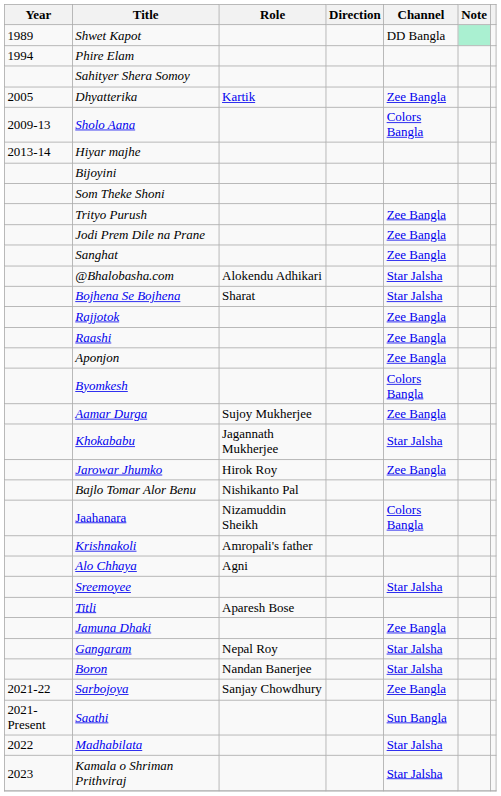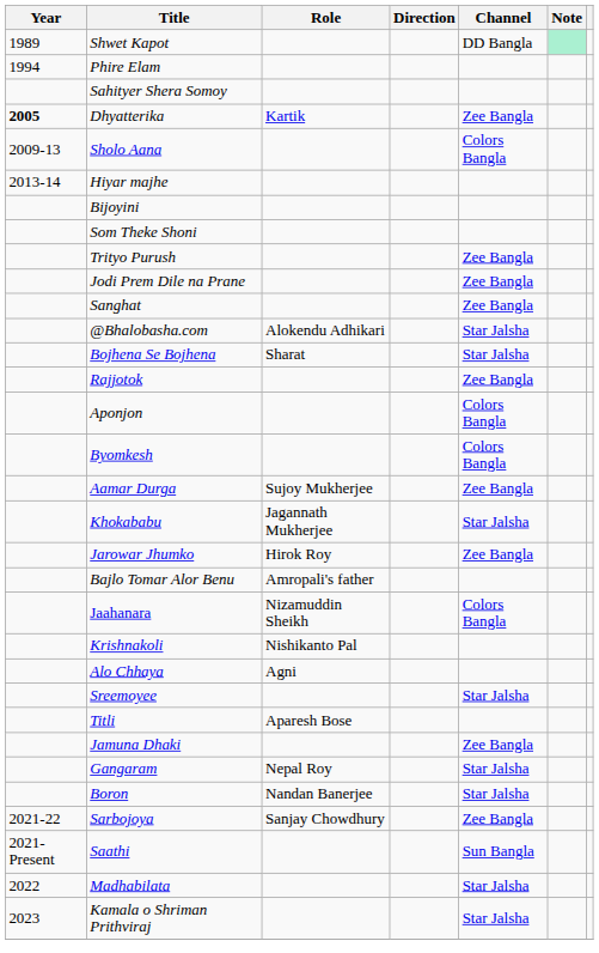 <table class="wikitable sortable">
 <tr>
 <th>Year</th>
 <th>Title</th>
 <th>Role</th>
 <th>Direction</th>
 <th>Channel</th>
 <th>Note</th>
 <th></th>
 </tr>
 <tr>
 <td>1989</td>
 <td><em>Shwet Kapot</em></td>
 <td></td>
 <td></td>
 <td>DD Bangla</td>
 <td bgcolor="#aaf0d1"></td>
 <td></td>
 </tr>
 <tr>
 <td>1994</td>
 <td><em>Phire Elam</em></td>
 <td></td>
 <td></td>
 <td></td>
 <td></td>
 <td></td>
 </tr>
 <tr>
 <td></td>
 <td><em>Sahityer Shera Somoy</em></td>
 <td></td>
 <td></td>
 <td></td>
 <td></td>
 <td></td>
 </tr>
 <tr>
-<td>2005</td>
+<td><strong>2005</strong></td>
 <td><em>Dhyatterika</em></td>
 <td><a href='#'>Kartik</a></td>
 <td></td>
 <td><a href='#'>Zee Bangla</a></td>
 <td></td>
 <td></td>
 </tr>
 <tr>
 <td>2009-13</td>
 <td><em><a href='#'>Sholo Aana</a></em></td>
 <td></td>
 <td></td>
 <td><a href='#'>Colors Bangla</a></td>
 <td></td>
 <td></td>
 </tr>
 <tr>
 <td>2013-14</td>
 <td><em>Hiyar majhe</em></td>
 <td></td>
 <td></td>
 <td></td>
 <td></td>
 <td></td>
 </tr>
 <tr>
 <td></td>
 <td><em>Bijoyini</em></td>
 <td></td>
 <td></td>
 <td></td>
 <td></td>
 <td></td>
 </tr>
 <tr>
 <td></td>
 <td><em>Som Theke Shoni</em></td>
 <td></td>
 <td></td>
 <td></td>
 <td></td>
 <td></td>
 </tr>
 <tr>
 <td></td>
 <td><em>Trityo Purush</em></td>
 <td></td>
 <td></td>
 <td><a href='#'>Zee Bangla</a></td>
 <td></td>
 <td></td>
 </tr>
 <tr>
 <td></td>
 <td><em>Jodi Prem Dile na Prane</em></td>
 <td></td>
 <td></td>
 <td><a href='#'>Zee Bangla</a></td>
 <td></td>
 <td></td>
 </tr>
 <tr>
 <td></td>
 <td><em>Sanghat</em></td>
 <td></td>
 <td></td>
 <td><a href='#'>Zee Bangla</a></td>
 <td></td>
 <td></td>
 </tr>
 <tr>
 <td></td>
 <td><em>@Bhalobasha.com</em></td>
 <td>Alokendu Adhikari</td>
 <td></td>
 <td><a href='#'>Star Jalsha</a></td>
 <td></td>
 <td></td>
 </tr>
 <tr>
 <td></td>
 <td><em><a href='#'>Bojhena Se Bojhena</a></em></td>
 <td>Sharat</td>
 <td></td>
 <td><a href='#'>Star Jalsha</a></td>
 <td></td>
 <td></td>
 </tr>
 <tr>
 <td></td>
 <td><em><a href='#'>Rajjotok</a></em></td>
 <td></td>
 <td></td>
 <td><a href='#'>Zee Bangla</a></td>
 <td></td>
 <td></td>
 </tr>
 <tr>
 <td></td>
-<td><em><a href='#'>Raashi</a></em></td>
-<td></td>
-<td></td>
-<td><a href='#'>Zee Bangla</a></td>
-<td></td>
-<td></td>
-</tr>
-<tr>
-<td></td>
 <td><em>Aponjon</em></td>
 <td></td>
 <td></td>
-<td><a href='#'>Zee Bangla</a></td>
+<td><a href='#'>Colors Bangla</a></td>
 <td></td>
 <td></td>
 </tr>
 <tr>
 <td></td>
 <td><em><a href='#'>Byomkesh</a></em></td>
 <td></td>
 <td></td>
 <td><a href='#'>Colors Bangla</a></td>
 <td></td>
 <td></td>
 </tr>
 <tr>
 <td></td>
 <td><em><a href='#'>Aamar Durga</a></em></td>
 <td>Sujoy Mukherjee</td>
 <td></td>
 <td><a href='#'>Zee Bangla</a></td>
 <td></td>
 <td></td>
 </tr>
 <tr>
 <td></td>
 <td><em><a href='#'>Khokababu</a></em></td>
 <td>Jagannath Mukherjee</td>
 <td></td>
 <td><a href='#'>Star Jalsha</a></td>
 <td></td>
 <td></td>
 </tr>
 <tr>
 <td></td>
 <td><em><a href='#'>Jarowar Jhumko</a></em></td>
 <td>Hirok Roy</td>
 <td></td>
 <td><a href='#'>Zee Bangla</a></td>
 <td></td>
 <td></td>
 </tr>
 <tr>
 <td></td>
 <td><em>Bajlo Tomar Alor Benu</em></td>
-<td>Nishikanto Pal</td>
+<td>Amropali's  father</td>
 <td></td>
 <td></td>
 <td></td>
 <td></td>
 </tr>
 <tr>
 <td></td>
 <td><a href='#'>Jaahanara</a></td>
 <td>Nizamuddin Sheikh</td>
 <td></td>
 <td><a href='#'>Colors Bangla</a></td>
 <td></td>
 <td></td>
 </tr>
 <tr>
 <td></td>
 <td><em><a href='#'>Krishnakoli</a></em></td>
-<td>Amropali's  father</td>
+<td>Nishikanto Pal</td>
 <td></td>
 <td></td>
 <td></td>
 <td></td>
 </tr>
 <tr>
 <td></td>
 <td><em><a href='#'>Alo Chhaya</a></em></td>
 <td>Agni</td>
 <td></td>
 <td></td>
 <td></td>
 <td></td>
 </tr>
 <tr>
 <td></td>
 <td><em><a href='#'>Sreemoyee</a></em></td>
 <td></td>
 <td></td>
 <td><a href='#'>Star Jalsha</a></td>
 <td></td>
 <td></td>
 </tr>
 <tr>
 <td></td>
 <td><em><a href='#'>Titli</a></em></td>
 <td>Aparesh Bose</td>
 <td></td>
 <td></td>
 <td></td>
 <td></td>
 </tr>
 <tr>
 <td></td>
 <td><em><a href='#'>Jamuna Dhaki</a></em></td>
 <td></td>
 <td></td>
 <td><a href='#'>Zee Bangla</a></td>
 <td></td>
 <td></td>
 </tr>
 <tr>
 <td></td>
 <td><em><a href='#'>Gangaram</a></em></td>
 <td>Nepal Roy</td>
 <td></td>
 <td><a href='#'>Star Jalsha</a></td>
 <td></td>
 <td></td>
 </tr>
 <tr>
 <td></td>
 <td><em><a href='#'>Boron</a></em></td>
 <td>Nandan Banerjee</td>
 <td></td>
 <td><a href='#'>Star Jalsha</a></td>
 <td></td>
 <td></td>
 </tr>
 <tr>
 <td>2021-22</td>
 <td><em><a href='#'>Sarbojoya</a></em></td>
 <td>Sanjay Chowdhury</td>
 <td></td>
 <td><a href='#'>Zee Bangla</a></td>
 <td></td>
 <td></td>
 </tr>
 <tr>
 <td>2021-Present</td>
 <td><em><a href='#'>Saathi</a></em></td>
 <td></td>
 <td></td>
 <td><a href='#'>Sun Bangla</a></td>
 <td></td>
 <td></td>
 </tr>
 <tr>
 <td>2022</td>
 <td><em><a href='#'>Madhabilata</a></em></td>
 <td></td>
 <td></td>
 <td><a href='#'>Star Jalsha</a></td>
 <td></td>
 <td></td>
 </tr>
 <tr>
 <td>2023</td>
 <td><em>Kamala o Shriman Prithviraj</em></td>
 <td></td>
 <td></td>
 <td><a href='#'>Star Jalsha</a></td>
 <td></td>
 <td></td>
 </tr>
 <tr>
 </tr>
 </table>
